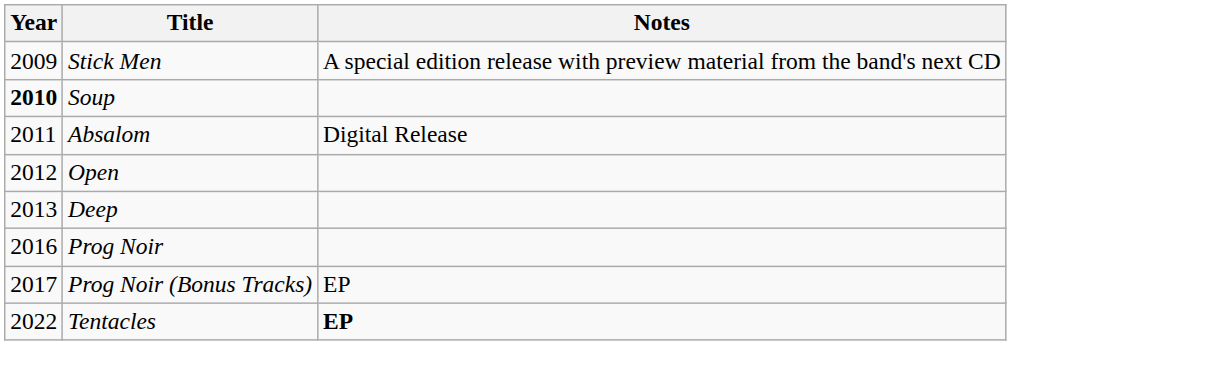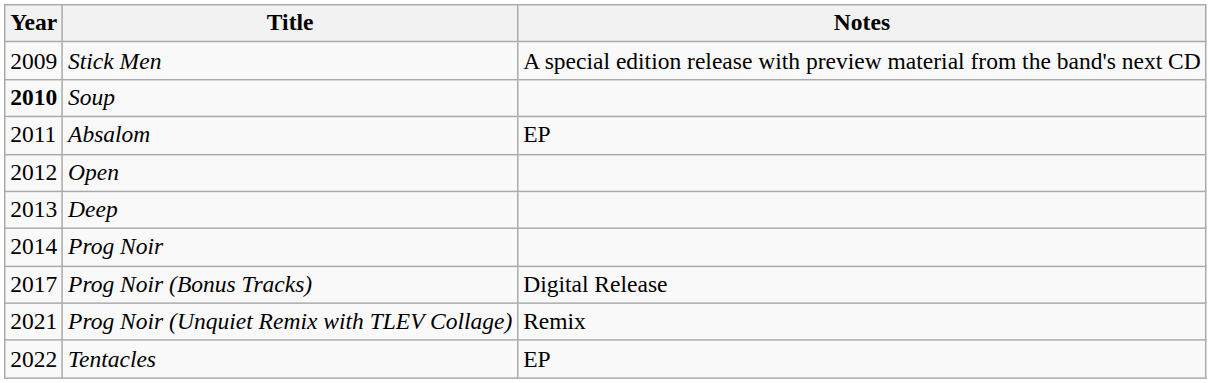 <table class="wikitable">
 <tr>
 <th>Year</th>
 <th>Title</th>
 <th>Notes</th>
 </tr>
 <tr>
 <td>2009</td>
 <td><em>Stick Men</em></td>
 <td>A special edition release with preview material from the band's next CD</td>
 </tr>
 <tr>
 <td><strong>2010</strong></td>
 <td><em>Soup</em></td>
 <td></td>
 </tr>
 <tr>
 <td>2011</td>
 <td><em>Absalom</em></td>
-<td>Digital Release</td>
+<td>EP</td>
 </tr>
 <tr>
 <td>2012</td>
 <td><em>Open</em></td>
 <td></td>
 </tr>
 <tr>
 <td>2013</td>
 <td><em>Deep</em></td>
 <td></td>
 </tr>
 <tr>
-<td>2016</td>
+<td>2014</td>
 <td><em>Prog Noir</em></td>
 <td></td>
 </tr>
 <tr>
 <td>2017</td>
 <td><em>Prog Noir (Bonus Tracks)</em></td>
-<td>EP</td>
+<td>Digital Release</td>
+</tr>
+<tr>
+<td>2021</td>
+<td><em>Prog Noir (Unquiet Remix with TLEV Collage)</em></td>
+<td>Remix</td>
 </tr>
 <tr>
 <td>2022</td>
 <td><em>Tentacles</em></td>
-<td><strong>EP</strong></td>
+<td>EP</td>
 </tr>
 </table>
